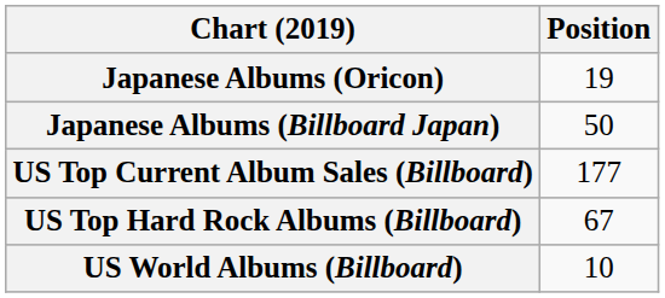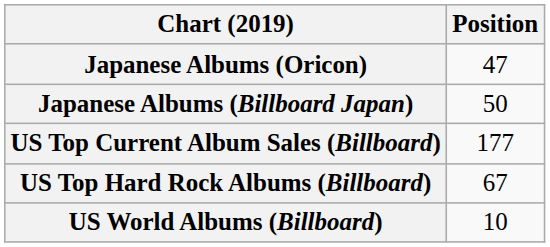 <table class="wikitable sortable plainrowheaders" style="text-align:center">
 <tr>
 <th scope="col">Chart (2019)</th>
 <th scope="col">Position</th>
 </tr>
 <tr>
 <th scope="row">Japanese Albums (Oricon)</th>
-<td>19</td>
+<td>47</td>
 </tr>
 <tr>
 <th scope="row">Japanese Albums (<em>Billboard Japan</em>)</th>
 <td>50</td>
 </tr>
 <tr>
 <th scope="row">US Top Current Album Sales (<em>Billboard</em>)</th>
 <td>177</td>
 </tr>
 <tr>
 <th scope="row">US Top Hard Rock Albums (<em>Billboard</em>)</th>
 <td>67</td>
 </tr>
 <tr>
 <th scope="row">US World Albums (<em>Billboard</em>)</th>
 <td>10</td>
 </tr>
 </table>
